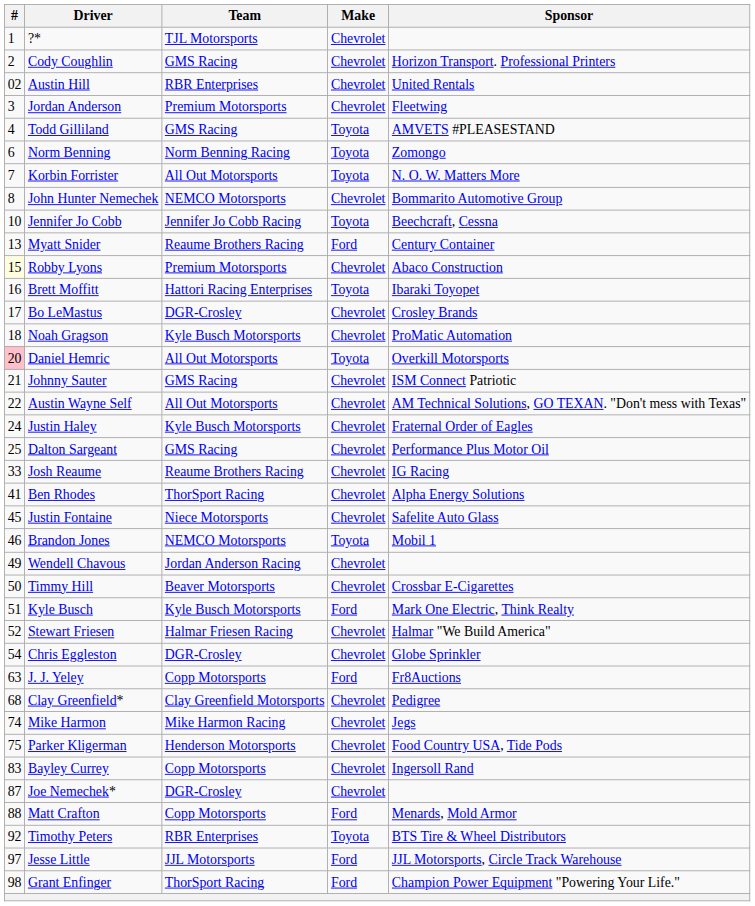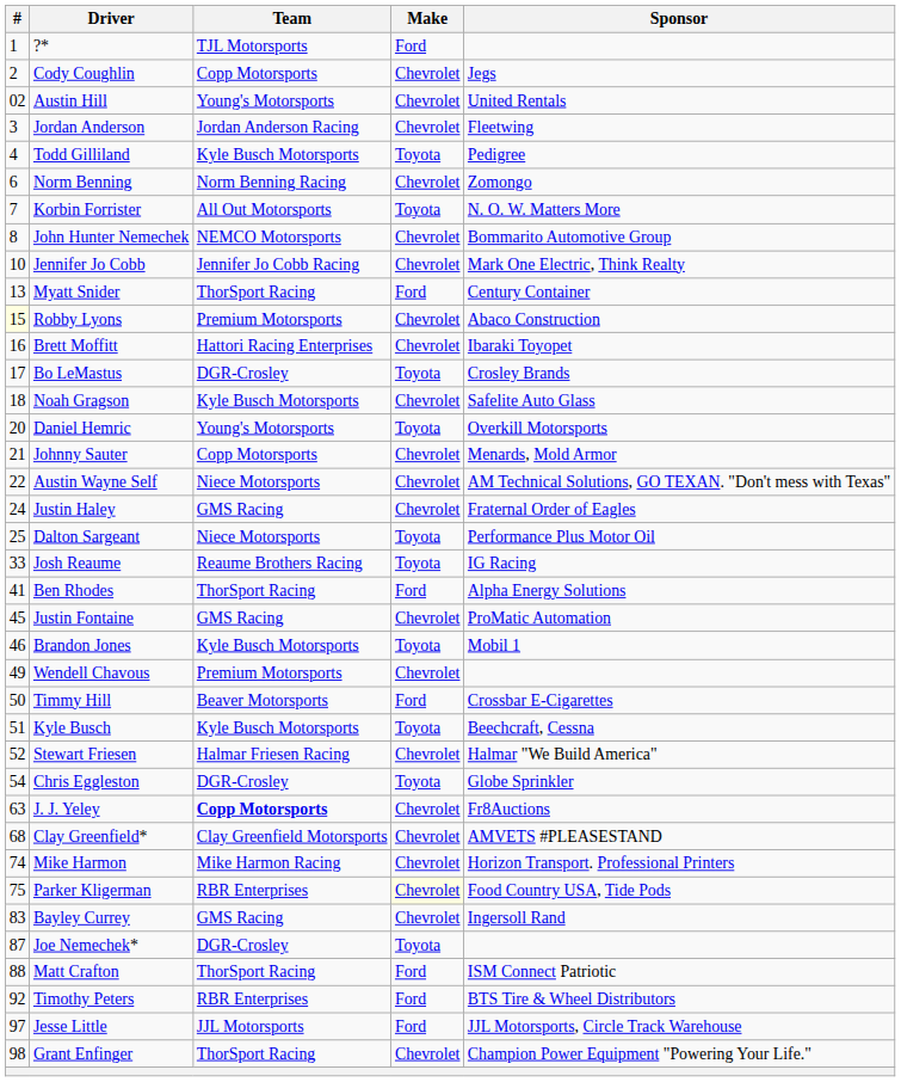 <table class="wikitable" style="font-size:95%">
 <tr>
 <th>#</th>
 <th>Driver</th>
 <th>Team</th>
 <th>Make</th>
 <th>Sponsor</th>
 </tr>
 <tr>
 <td>1</td>
 <td>?*</td>
 <td><a href='#'>TJL Motorsports</a></td>
-<td><a href='#'>Chevrolet</a></td>
+<td><a href='#'>Ford</a></td>
 <td></td>
 </tr>
 <tr>
 <td>2</td>
 <td><a href='#'>Cody Coughlin</a></td>
-<td><a href='#'>GMS Racing</a></td>
+<td><a href='#'>Copp Motorsports</a></td>
 <td><a href='#'>Chevrolet</a></td>
-<td><a href='#'>Horizon Transport</a>. <a href='#'>Professional Printers</a></td>
+<td><a href='#'>Jegs</a></td>
 </tr>
 <tr>
 <td>02</td>
 <td><a href='#'>Austin Hill</a></td>
-<td><a href='#'>RBR Enterprises</a></td>
+<td><a href='#'>Young's Motorsports</a></td>
 <td><a href='#'>Chevrolet</a></td>
 <td><a href='#'>United Rentals</a></td>
 </tr>
 <tr>
 <td>3</td>
 <td><a href='#'>Jordan Anderson</a></td>
-<td><a href='#'>Premium Motorsports</a></td>
+<td><a href='#'>Jordan Anderson Racing</a></td>
 <td><a href='#'>Chevrolet</a></td>
 <td><a href='#'>Fleetwing</a></td>
 </tr>
 <tr>
 <td>4</td>
 <td><a href='#'>Todd Gilliland</a></td>
-<td><a href='#'>GMS Racing</a></td>
+<td><a href='#'>Kyle Busch Motorsports</a></td>
 <td><a href='#'>Toyota</a></td>
-<td><a href='#'>AMVETS</a> #PLEASESTAND</td>
+<td><a href='#'>Pedigree</a></td>
 </tr>
 <tr>
 <td>6</td>
 <td><a href='#'>Norm Benning</a></td>
 <td><a href='#'>Norm Benning Racing</a></td>
-<td><a href='#'>Toyota</a></td>
+<td><a href='#'>Chevrolet</a></td>
 <td><a href='#'>Zomongo</a></td>
 </tr>
 <tr>
 <td>7</td>
 <td><a href='#'>Korbin Forrister</a></td>
 <td><a href='#'>All Out Motorsports</a></td>
 <td><a href='#'>Toyota</a></td>
 <td><a href='#'>N. O. W. Matters More</a></td>
 </tr>
 <tr>
 <td>8</td>
 <td><a href='#'>John Hunter Nemechek</a></td>
 <td><a href='#'>NEMCO Motorsports</a></td>
 <td><a href='#'>Chevrolet</a></td>
 <td><a href='#'>Bommarito Automotive Group</a></td>
 </tr>
 <tr>
 <td>10</td>
 <td><a href='#'>Jennifer Jo Cobb</a></td>
 <td><a href='#'>Jennifer Jo Cobb Racing</a></td>
-<td><a href='#'>Toyota</a></td>
-<td><a href='#'>Beechcraft</a>, <a href='#'>Cessna</a></td>
+<td><a href='#'>Chevrolet</a></td>
+<td><a href='#'>Mark One Electric</a>, <a href='#'>Think Realty</a></td>
 </tr>
 <tr>
 <td>13</td>
 <td><a href='#'>Myatt Snider</a></td>
-<td><a href='#'>Reaume Brothers Racing</a></td>
+<td><a href='#'>ThorSport Racing</a></td>
 <td><a href='#'>Ford</a></td>
 <td><a href='#'>Century Container</a></td>
 </tr>
 <tr>
 <td style="background: lightyellow;">15</td>
 <td><a href='#'>Robby Lyons</a></td>
 <td><a href='#'>Premium Motorsports</a></td>
 <td><a href='#'>Chevrolet</a></td>
 <td><a href='#'>Abaco Construction</a></td>
 </tr>
 <tr>
 <td>16</td>
 <td><a href='#'>Brett Moffitt</a></td>
 <td><a href='#'>Hattori Racing Enterprises</a></td>
-<td><a href='#'>Toyota</a></td>
+<td><a href='#'>Chevrolet</a></td>
 <td><a href='#'>Ibaraki Toyopet</a></td>
 </tr>
 <tr>
 <td>17</td>
 <td><a href='#'>Bo LeMastus</a></td>
 <td><a href='#'>DGR-Crosley</a></td>
-<td><a href='#'>Chevrolet</a></td>
+<td><a href='#'>Toyota</a></td>
 <td><a href='#'>Crosley Brands</a></td>
 </tr>
 <tr>
 <td>18</td>
 <td><a href='#'>Noah Gragson</a></td>
 <td><a href='#'>Kyle Busch Motorsports</a></td>
 <td><a href='#'>Chevrolet</a></td>
-<td><a href='#'>ProMatic Automation</a></td>
+<td><a href='#'>Safelite Auto Glass</a></td>
 </tr>
 <tr>
-<td style="background: pink;">20</td>
+<td>20</td>
 <td><a href='#'>Daniel Hemric</a></td>
-<td><a href='#'>All Out Motorsports</a></td>
+<td><a href='#'>Young's Motorsports</a></td>
 <td><a href='#'>Toyota</a></td>
 <td><a href='#'>Overkill Motorsports</a></td>
 </tr>
 <tr>
 <td>21</td>
 <td><a href='#'>Johnny Sauter</a></td>
-<td><a href='#'>GMS Racing</a></td>
+<td><a href='#'>Copp Motorsports</a></td>
 <td><a href='#'>Chevrolet</a></td>
-<td><a href='#'>ISM Connect</a> Patriotic</td>
+<td><a href='#'>Menards</a>, <a href='#'>Mold Armor</a></td>
 </tr>
 <tr>
 <td>22</td>
 <td><a href='#'>Austin Wayne Self</a></td>
-<td><a href='#'>All Out Motorsports</a></td>
+<td><a href='#'>Niece Motorsports</a></td>
 <td><a href='#'>Chevrolet</a></td>
 <td><a href='#'>AM Technical Solutions</a>, <a href='#'>GO TEXAN</a>. "Don't mess with Texas"</td>
 </tr>
 <tr>
 <td>24</td>
 <td><a href='#'>Justin Haley</a></td>
-<td><a href='#'>Kyle Busch Motorsports</a></td>
+<td><a href='#'>GMS Racing</a></td>
 <td><a href='#'>Chevrolet</a></td>
 <td><a href='#'>Fraternal Order of Eagles</a></td>
 </tr>
 <tr>
 <td>25</td>
 <td><a href='#'>Dalton Sargeant</a></td>
-<td><a href='#'>GMS Racing</a></td>
-<td><a href='#'>Chevrolet</a></td>
+<td><a href='#'>Niece Motorsports</a></td>
+<td><a href='#'>Toyota</a></td>
 <td><a href='#'>Performance Plus Motor Oil</a></td>
 </tr>
 <tr>
 <td>33</td>
 <td><a href='#'>Josh Reaume</a></td>
 <td><a href='#'>Reaume Brothers Racing</a></td>
-<td><a href='#'>Chevrolet</a></td>
+<td><a href='#'>Toyota</a></td>
 <td><a href='#'>IG Racing</a></td>
 </tr>
 <tr>
 <td>41</td>
 <td><a href='#'>Ben Rhodes</a></td>
 <td><a href='#'>ThorSport Racing</a></td>
-<td><a href='#'>Chevrolet</a></td>
+<td><a href='#'>Ford</a></td>
 <td><a href='#'>Alpha Energy Solutions</a></td>
 </tr>
 <tr>
 <td>45</td>
 <td><a href='#'>Justin Fontaine</a></td>
-<td><a href='#'>Niece Motorsports</a></td>
+<td><a href='#'>GMS Racing</a></td>
 <td><a href='#'>Chevrolet</a></td>
-<td><a href='#'>Safelite Auto Glass</a></td>
+<td><a href='#'>ProMatic Automation</a></td>
 </tr>
 <tr>
 <td>46</td>
 <td><a href='#'>Brandon Jones</a></td>
-<td><a href='#'>NEMCO Motorsports</a></td>
+<td><a href='#'>Kyle Busch Motorsports</a></td>
 <td><a href='#'>Toyota</a></td>
 <td><a href='#'>Mobil 1</a></td>
 </tr>
 <tr>
 <td>49</td>
 <td><a href='#'>Wendell Chavous</a></td>
-<td><a href='#'>Jordan Anderson Racing</a></td>
+<td><a href='#'>Premium Motorsports</a></td>
 <td><a href='#'>Chevrolet</a></td>
 <td></td>
 </tr>
 <tr>
 <td>50</td>
 <td><a href='#'>Timmy Hill</a></td>
 <td><a href='#'>Beaver Motorsports</a></td>
-<td><a href='#'>Chevrolet</a></td>
+<td><a href='#'>Ford</a></td>
 <td><a href='#'>Crossbar E-Cigarettes</a></td>
 </tr>
 <tr>
 <td>51</td>
 <td><a href='#'>Kyle Busch</a></td>
 <td><a href='#'>Kyle Busch Motorsports</a></td>
-<td><a href='#'>Ford</a></td>
-<td><a href='#'>Mark One Electric</a>, <a href='#'>Think Realty</a></td>
+<td><a href='#'>Toyota</a></td>
+<td><a href='#'>Beechcraft</a>, <a href='#'>Cessna</a></td>
 </tr>
 <tr>
 <td>52</td>
 <td><a href='#'>Stewart Friesen</a></td>
 <td><a href='#'>Halmar Friesen Racing</a></td>
 <td><a href='#'>Chevrolet</a></td>
 <td><a href='#'>Halmar</a> "We Build America"</td>
 </tr>
 <tr>
 <td>54</td>
 <td><a href='#'>Chris Eggleston</a></td>
 <td><a href='#'>DGR-Crosley</a></td>
-<td><a href='#'>Chevrolet</a></td>
+<td><a href='#'>Toyota</a></td>
 <td><a href='#'>Globe Sprinkler</a></td>
 </tr>
 <tr>
 <td>63</td>
 <td><a href='#'>J. J. Yeley</a></td>
-<td><a href='#'>Copp Motorsports</a></td>
-<td><a href='#'>Ford</a></td>
+<td><strong><a href='#'>Copp Motorsports</a></strong></td>
+<td><a href='#'>Chevrolet</a></td>
 <td><a href='#'>Fr8Auctions</a></td>
 </tr>
 <tr>
 <td>68</td>
 <td><a href='#'>Clay Greenfield</a>*</td>
 <td><a href='#'>Clay Greenfield Motorsports</a></td>
 <td><a href='#'>Chevrolet</a></td>
-<td><a href='#'>Pedigree</a></td>
+<td><a href='#'>AMVETS</a> #PLEASESTAND</td>
 </tr>
 <tr>
 <td>74</td>
 <td><a href='#'>Mike Harmon</a></td>
 <td><a href='#'>Mike Harmon Racing</a></td>
 <td><a href='#'>Chevrolet</a></td>
-<td><a href='#'>Jegs</a></td>
+<td><a href='#'>Horizon Transport</a>. <a href='#'>Professional Printers</a></td>
 </tr>
 <tr>
 <td>75</td>
 <td><a href='#'>Parker Kligerman</a></td>
-<td><a href='#'>Henderson Motorsports</a></td>
-<td><a href='#'>Chevrolet</a></td>
+<td><a href='#'>RBR Enterprises</a></td>
+<td style="background: lightyellow;"><a href='#'>Chevrolet</a></td>
 <td><a href='#'>Food Country USA</a>, <a href='#'>Tide Pods</a></td>
 </tr>
 <tr>
 <td>83</td>
 <td><a href='#'>Bayley Currey</a></td>
-<td><a href='#'>Copp Motorsports</a></td>
+<td><a href='#'>GMS Racing</a></td>
 <td><a href='#'>Chevrolet</a></td>
 <td><a href='#'>Ingersoll Rand</a></td>
 </tr>
 <tr>
 <td>87</td>
 <td><a href='#'>Joe Nemechek</a>*</td>
 <td><a href='#'>DGR-Crosley</a></td>
-<td><a href='#'>Chevrolet</a></td>
+<td><a href='#'>Toyota</a></td>
 <td></td>
 </tr>
 <tr>
 <td>88</td>
 <td><a href='#'>Matt Crafton</a></td>
-<td><a href='#'>Copp Motorsports</a></td>
+<td><a href='#'>ThorSport Racing</a></td>
 <td><a href='#'>Ford</a></td>
-<td><a href='#'>Menards</a>, <a href='#'>Mold Armor</a></td>
+<td><a href='#'>ISM Connect</a> Patriotic</td>
 </tr>
 <tr>
 <td>92</td>
 <td><a href='#'>Timothy Peters</a></td>
 <td><a href='#'>RBR Enterprises</a></td>
-<td><a href='#'>Toyota</a></td>
+<td><a href='#'>Ford</a></td>
 <td><a href='#'>BTS Tire & Wheel Distributors</a></td>
 </tr>
 <tr>
 <td>97</td>
 <td><a href='#'>Jesse Little</a></td>
 <td><a href='#'>JJL Motorsports</a></td>
 <td><a href='#'>Ford</a></td>
 <td><a href='#'>JJL Motorsports</a>, <a href='#'>Circle Track Warehouse</a></td>
 </tr>
 <tr>
 <td>98</td>
 <td><a href='#'>Grant Enfinger</a></td>
 <td><a href='#'>ThorSport Racing</a></td>
-<td><a href='#'>Ford</a></td>
+<td><a href='#'>Chevrolet</a></td>
 <td><a href='#'>Champion Power Equipment</a> "Powering Your Life."</td>
 </tr>
 <tr>
 <th colspan="5"></th>
 </tr>
 </table>
